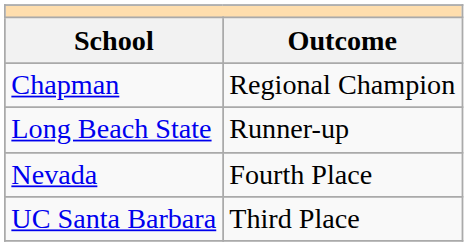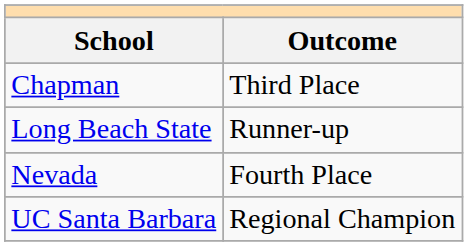 <table class="wikitable" style="float:left; margin-right:1em;">
 <tr>
 <th colspan="3" style="background:#ffdead;"></th>
 </tr>
 <tr>
 <th>School</th>
 <th>Outcome</th>
 </tr>
 <tr>
 <td><a href='#'>Chapman</a></td>
-<td>Regional Champion</td>
+<td>Third Place</td>
 </tr>
 <tr>
 <td><a href='#'>Long Beach State</a></td>
 <td>Runner-up</td>
 </tr>
 <tr>
 <td><a href='#'>Nevada</a></td>
 <td>Fourth Place</td>
 </tr>
 <tr>
 <td><a href='#'>UC Santa Barbara</a></td>
-<td>Third Place</td>
+<td>Regional Champion</td>
 </tr>
 </table>
